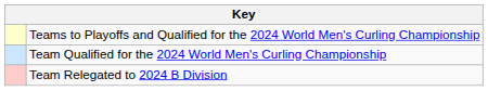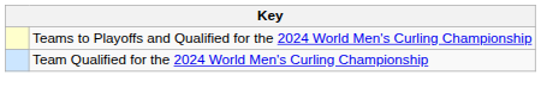 <table class="wikitable" style="text-align: center;">
 <tr>
 <th colspan=2>Key</th>
 </tr>
 <tr>
 <td style="background:#ffffcc; width:20px;"></td>
 <td align=left>Teams to Playoffs and Qualified for the <a href='#'>2024 World Men's Curling Championship</a></td>
 </tr>
 <tr>
 <td style="background:#CCE6FF; width:20px;"></td>
 <td align=left>Team Qualified for the <a href='#'>2024 World Men's Curling Championship</a></td>
 </tr>
-<tr>
-<td style="background:#ffcccc; width:20px;"></td>
-<td align=left>Team Relegated to <a href='#'>2024 B Division</a></td>
-</tr>
 </table>
